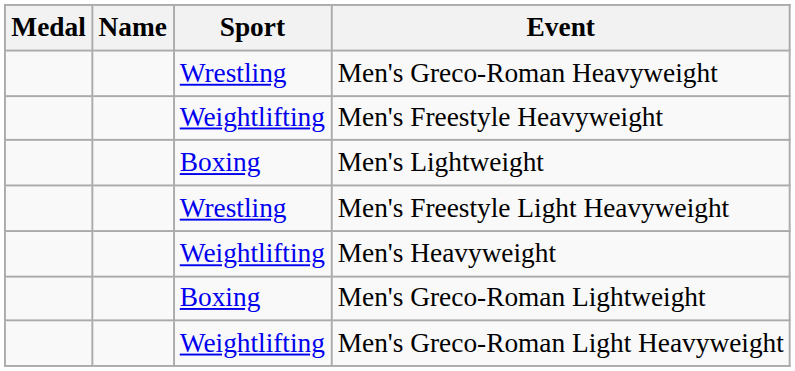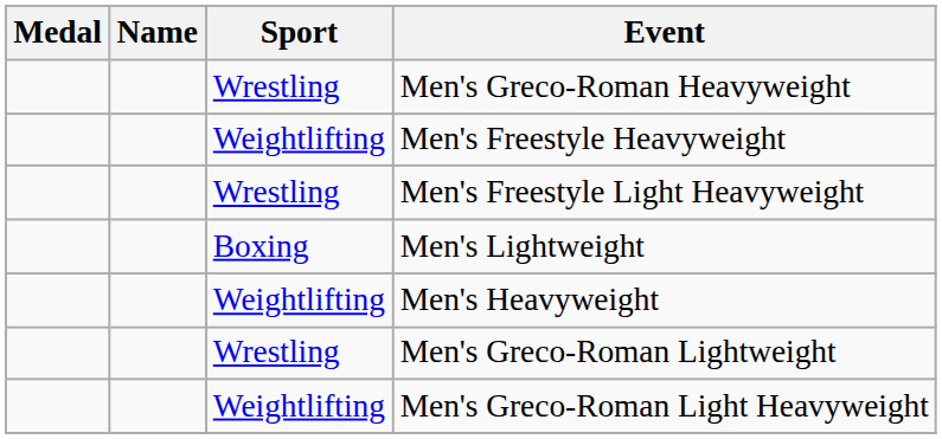 <table class="wikitable sortable" style="font-size:90%">
 <tr>
 <th>Medal</th>
 <th>Name</th>
 <th>Sport</th>
 <th>Event</th>
 </tr>
 <tr>
 <td></td>
 <td></td>
 <td><a href='#'>Wrestling</a></td>
 <td>Men's Greco-Roman Heavyweight</td>
 </tr>
 <tr>
 <td></td>
 <td></td>
 <td><a href='#'>Weightlifting</a></td>
 <td>Men's Freestyle Heavyweight</td>
 </tr>
 <tr>
 <td></td>
 <td></td>
-<td><a href='#'>Boxing</a></td>
-<td>Men's Lightweight</td>
+<td><a href='#'>Wrestling</a></td>
+<td>Men's Freestyle Light Heavyweight</td>
 </tr>
 <tr>
 <td></td>
 <td></td>
-<td><a href='#'>Wrestling</a></td>
-<td>Men's Freestyle Light Heavyweight</td>
+<td><a href='#'>Boxing</a></td>
+<td>Men's Lightweight</td>
 </tr>
 <tr>
 <td></td>
 <td></td>
 <td><a href='#'>Weightlifting</a></td>
 <td>Men's Heavyweight</td>
 </tr>
 <tr>
 <td></td>
 <td></td>
-<td><a href='#'>Boxing</a></td>
+<td><a href='#'>Wrestling</a></td>
 <td>Men's Greco-Roman Lightweight</td>
 </tr>
 <tr>
 <td></td>
 <td></td>
 <td><a href='#'>Weightlifting</a></td>
 <td>Men's Greco-Roman Light Heavyweight</td>
 </tr>
 </table>
